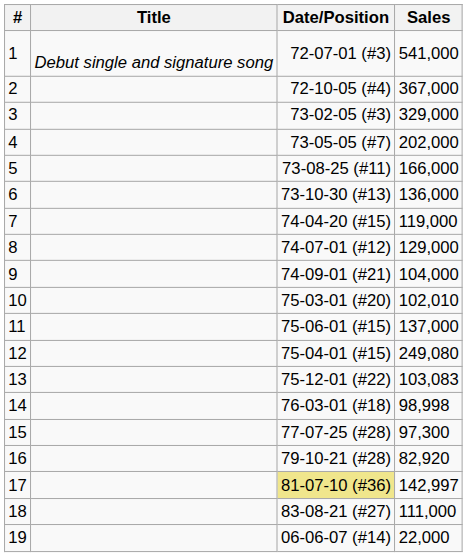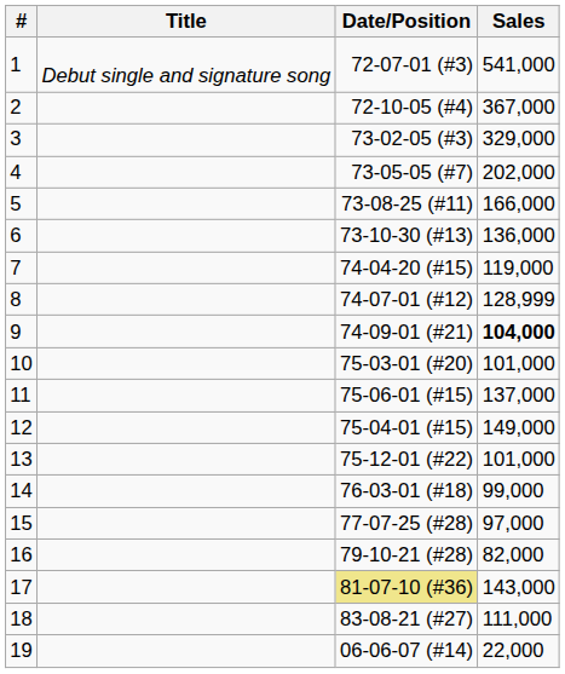 <table class="wikitable">
 <tr>
 <th>#</th>
 <th>Title</th>
 <th>Date/Position</th>
 <th>Sales</th>
 </tr>
 <tr>
 <td>1</td>
 <td align="left"><br><em>Debut single and signature song</em></td>
 <td align="right">72-07-01 (#3)</td>
 <td align="left">541,000</td>
 </tr>
 <tr>
 <td>2</td>
 <td align="left"></td>
 <td align="right">72-10-05 (#4)</td>
 <td align="left">367,000</td>
 </tr>
 <tr>
 <td>3</td>
 <td align="left"></td>
 <td align="right">73-02-05 (#3)</td>
 <td align="left">329,000</td>
 </tr>
 <tr>
 <td>4</td>
 <td align="left"></td>
 <td align="right">73-05-05 (#7)</td>
 <td align="left">202,000</td>
 </tr>
 <tr>
 <td>5</td>
 <td align="left"></td>
 <td align="right">73-08-25 (#11)</td>
 <td align="left">166,000</td>
 </tr>
 <tr>
 <td>6</td>
 <td align="left"></td>
 <td align="right">73-10-30 (#13)</td>
 <td align="left">136,000</td>
 </tr>
 <tr>
 <td>7</td>
 <td align="left"></td>
 <td align="right">74-04-20 (#15)</td>
 <td align="left">119,000</td>
 </tr>
 <tr>
 <td>8</td>
 <td align="left"><br></td>
 <td align="right">74-07-01 (#12)</td>
-<td align="left">129,000</td>
+<td align="left">128,999</td>
 </tr>
 <tr>
 <td>9</td>
 <td align="left"><br></td>
 <td align="right">74-09-01 (#21)</td>
-<td align="left">104,000</td>
+<td align="left"><strong>104,000</strong></td>
 </tr>
 <tr>
 <td>10</td>
 <td align="left"></td>
 <td align="right">75-03-01 (#20)</td>
-<td align="left">102,010</td>
+<td align="left">101,000</td>
 </tr>
 <tr>
 <td>11</td>
 <td align="left"></td>
 <td align="right">75-06-01 (#15)</td>
 <td align="left">137,000</td>
 </tr>
 <tr>
 <td>12</td>
 <td align="left"></td>
 <td align="right">75-04-01 (#15)</td>
-<td align="left">249,080</td>
+<td align="left">149,000</td>
 </tr>
 <tr>
 <td>13</td>
 <td align="left"><br></td>
 <td align="right">75-12-01 (#22)</td>
-<td align="left">103,083</td>
+<td align="left">101,000</td>
 </tr>
 <tr>
 <td>14</td>
 <td align="left"></td>
 <td align="right">76-03-01 (#18)</td>
-<td align="left">98,998</td>
+<td align="left">99,000</td>
 </tr>
 <tr>
 <td>15</td>
 <td align="left"></td>
 <td align="right">77-07-25 (#28)</td>
-<td align="left">97,300</td>
+<td align="left">97,000</td>
 </tr>
 <tr>
 <td>16</td>
 <td align="left"></td>
 <td align="right">79-10-21 (#28)</td>
-<td align="left">82,920</td>
+<td align="left">82,000</td>
 </tr>
 <tr>
 <td>17</td>
 <td align="left"><br></td>
 <td align="right" style="background: khaki;">81-07-10 (#36)</td>
-<td align="left">142,997</td>
+<td align="left">143,000</td>
 </tr>
 <tr>
 <td>18</td>
 <td align="left"></td>
 <td align="right">83-08-21 (#27)</td>
 <td align="left">111,000</td>
 </tr>
 <tr>
 <td>19</td>
 <td align="left"></td>
 <td align="right">06-06-07 (#14)</td>
 <td align="left">22,000</td>
 </tr>
 </table>
